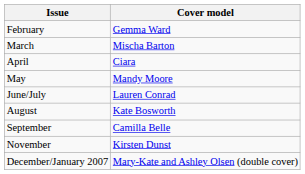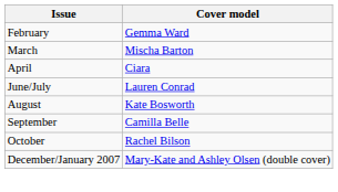 <table class="sortable wikitable">
 <tr>
 <th>Issue</th>
 <th>Cover model</th>
 </tr>
 <tr>
 <td>February</td>
 <td><a href='#'>Gemma Ward</a></td>
 </tr>
 <tr>
 <td>March</td>
 <td><a href='#'>Mischa Barton</a></td>
 </tr>
 <tr>
 <td>April</td>
 <td><a href='#'>Ciara</a></td>
 </tr>
 <tr>
-<td>May</td>
-<td><a href='#'>Mandy Moore</a></td>
-</tr>
-<tr>
 <td>June/July</td>
 <td><a href='#'>Lauren Conrad</a></td>
 </tr>
 <tr>
 <td>August</td>
 <td><a href='#'>Kate Bosworth</a></td>
 </tr>
 <tr>
 <td>September</td>
 <td><a href='#'>Camilla Belle</a></td>
 </tr>
 <tr>
-<td>November</td>
-<td><a href='#'>Kirsten Dunst</a></td>
+<td>October</td>
+<td><a href='#'>Rachel Bilson</a></td>
 </tr>
 <tr>
 <td>December/January 2007</td>
 <td><a href='#'>Mary-Kate and Ashley Olsen</a> (double cover)</td>
 </tr>
 </table>
